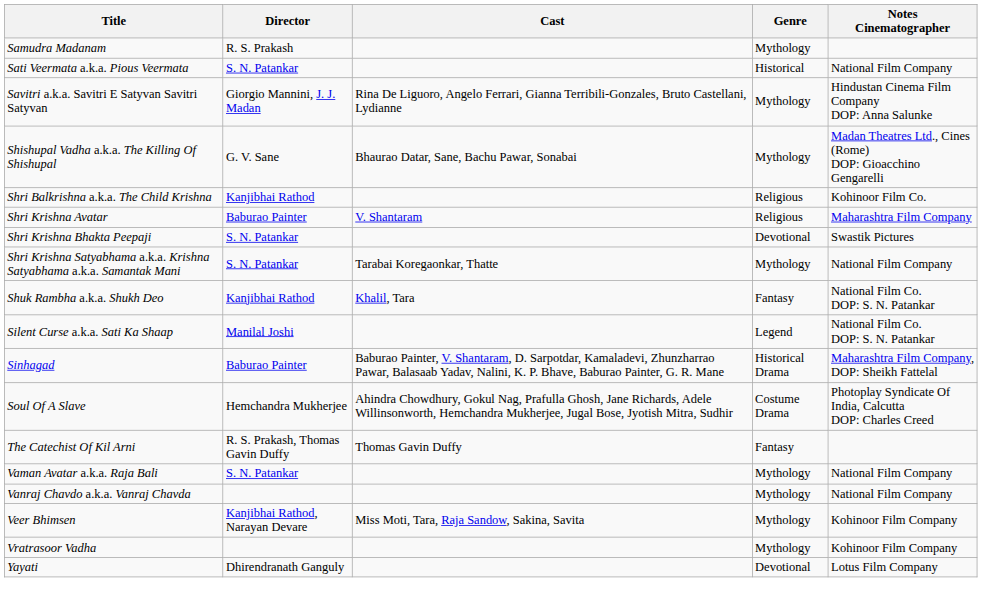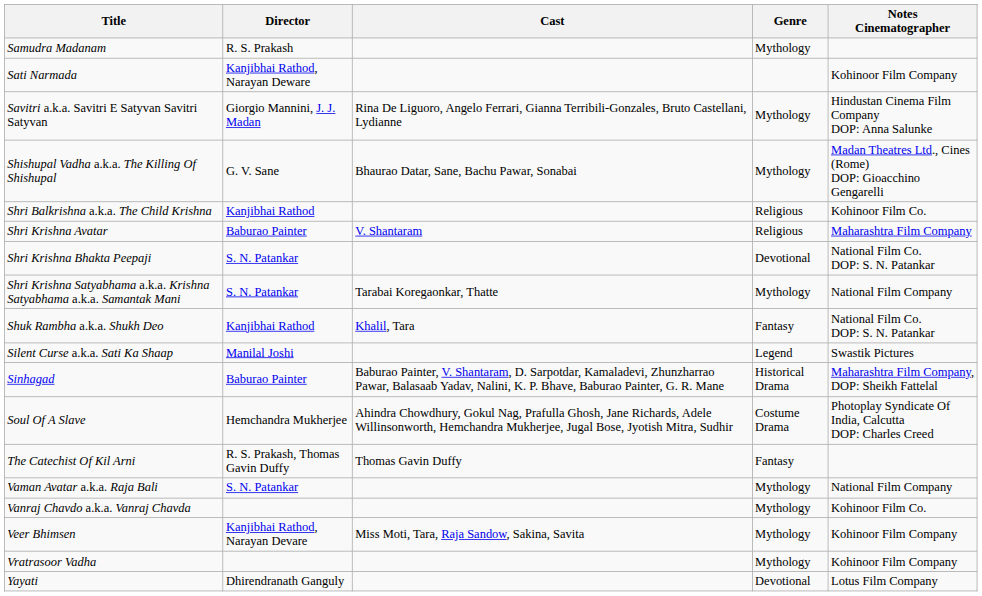 <table class="wikitable">
 <tr>
 <th>Title</th>
 <th>Director</th>
 <th>Cast</th>
 <th>Genre</th>
 <th>Notes<br>Cinematographer</th>
 </tr>
 <tr>
 <td><em>Samudra Madanam</em></td>
 <td>R. S. Prakash</td>
 <td></td>
 <td>Mythology</td>
 <td></td>
 </tr>
 <tr>
-<td><em>Sati Veermata</em> a.k.a. <em>Pious Veermata</em></td>
-<td><a href='#'>S. N. Patankar</a></td>
+<td><em>Sati Narmada</em></td>
+<td><a href='#'>Kanjibhai Rathod</a>, Narayan Deware</td>
 <td></td>
-<td>Historical</td>
-<td>National Film Company</td>
+<td></td>
+<td>Kohinoor Film Company</td>
 </tr>
 <tr>
 <td><em>Savitri</em> a.k.a. Savitri E Satyvan   Savitri Satyvan</td>
 <td>Giorgio Mannini, <a href='#'>J. J. Madan</a></td>
 <td>Rina De Liguoro, Angelo Ferrari, Gianna Terribili-Gonzales, Bruto Castellani, Lydianne</td>
 <td>Mythology</td>
 <td>Hindustan Cinema Film Company<br>DOP: Anna Salunke</td>
 </tr>
 <tr>
 <td><em>Shishupal Vadha</em> a.k.a. <em>The Killing Of Shishupal</em></td>
 <td>G. V. Sane</td>
 <td>Bhaurao Datar, Sane, Bachu Pawar, Sonabai</td>
 <td>Mythology</td>
 <td><a href='#'>Madan Theatres Ltd</a>., Cines (Rome)<br>DOP: Gioacchino Gengarelli</td>
 </tr>
 <tr>
 <td><em>Shri Balkrishna</em> a.k.a. <em>The Child Krishna</em></td>
 <td><a href='#'>Kanjibhai Rathod</a></td>
 <td></td>
 <td>Religious</td>
 <td>Kohinoor Film Co.</td>
 </tr>
 <tr>
 <td><em>Shri Krishna Avatar</em></td>
 <td><a href='#'>Baburao Painter</a></td>
 <td><a href='#'>V. Shantaram</a></td>
 <td>Religious</td>
 <td><a href='#'>Maharashtra Film Company</a></td>
 </tr>
 <tr>
 <td><em>Shri Krishna Bhakta Peepaji</em></td>
 <td><a href='#'>S. N. Patankar</a></td>
 <td></td>
 <td>Devotional</td>
-<td>Swastik Pictures</td>
+<td>National Film Co.<br>DOP: S. N. Patankar</td>
 </tr>
 <tr>
 <td><em>Shri Krishna Satyabhama</em> a.k.a. <em>Krishna Satyabhama</em> a.k.a. <em>Samantak Mani</em></td>
 <td><a href='#'>S. N. Patankar</a></td>
 <td>Tarabai Koregaonkar, Thatte</td>
 <td>Mythology</td>
 <td>National Film Company</td>
 </tr>
 <tr>
 <td><em>Shuk Rambha</em> a.k.a. <em>Shukh Deo</em></td>
 <td><a href='#'>Kanjibhai Rathod</a></td>
 <td><a href='#'>Khalil</a>, Tara</td>
 <td>Fantasy</td>
 <td>National Film Co.<br>DOP: S. N. Patankar</td>
 </tr>
 <tr>
 <td><em>Silent Curse</em> a.k.a. <em>Sati Ka Shaap</em></td>
 <td><a href='#'>Manilal Joshi</a></td>
 <td></td>
 <td>Legend</td>
-<td>National Film Co.<br>DOP: S. N. Patankar</td>
+<td>Swastik Pictures</td>
 </tr>
 <tr>
 <td><em><a href='#'>Sinhagad</a></em></td>
 <td><a href='#'>Baburao Painter</a></td>
 <td>Baburao Painter, <a href='#'>V. Shantaram</a>, D. Sarpotdar, Kamaladevi, Zhunzharrao Pawar, Balasaab Yadav, Nalini, K. P. Bhave, Baburao Painter, G. R. Mane</td>
 <td>Historical Drama</td>
 <td><a href='#'>Maharashtra Film Company</a>,<br>DOP: Sheikh Fattelal</td>
 </tr>
 <tr>
 <td><em>Soul Of A Slave</em></td>
 <td>Hemchandra Mukherjee</td>
 <td>Ahindra Chowdhury, Gokul Nag, Prafulla Ghosh, Jane Richards, Adele Willinsonworth, Hemchandra Mukherjee,  Jugal Bose, Jyotish Mitra, Sudhir</td>
 <td>Costume Drama</td>
 <td>Photoplay Syndicate Of India, Calcutta<br>DOP: Charles Creed</td>
 </tr>
 <tr>
 <td><em>The Catechist Of Kil Arni</em></td>
 <td>R. S. Prakash, Thomas Gavin Duffy</td>
 <td>Thomas Gavin Duffy</td>
 <td>Fantasy</td>
 <td></td>
 </tr>
 <tr>
 <td><em>Vaman Avatar</em> a.k.a. <em>Raja Bali</em></td>
 <td><a href='#'>S. N. Patankar</a></td>
 <td></td>
 <td>Mythology</td>
 <td>National Film Company</td>
 </tr>
 <tr>
 <td><em>Vanraj Chavdo</em> a.k.a. <em>Vanraj Chavda</em></td>
 <td></td>
 <td></td>
 <td>Mythology</td>
-<td>National Film Company</td>
+<td>Kohinoor Film Co.</td>
 </tr>
 <tr>
 <td><em>Veer Bhimsen</em></td>
 <td><a href='#'>Kanjibhai Rathod</a>, Narayan Devare</td>
 <td>Miss Moti, Tara, <a href='#'>Raja Sandow</a>, Sakina, Savita</td>
 <td>Mythology</td>
 <td>Kohinoor Film Company</td>
 </tr>
 <tr>
 <td><em>Vratrasoor Vadha</em></td>
 <td></td>
 <td></td>
 <td>Mythology</td>
 <td>Kohinoor Film Company</td>
 </tr>
 <tr>
 <td><em>Yayati</em></td>
 <td>Dhirendranath Ganguly</td>
 <td></td>
 <td>Devotional</td>
 <td>Lotus Film Company</td>
 </tr>
 </table>
